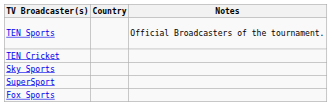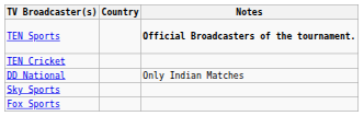 <table class="wikitable">
 <tr>
 <th>TV Broadcaster(s)</th>
 <th>Country</th>
 <th>Notes</th>
 </tr>
 <tr>
 <td><a href='#'>TEN Sports</a></td>
 <td><br><br><br></td>
-<td>Official Broadcasters of the tournament.</td>
+<td><strong>Official Broadcasters of the tournament.</strong></td>
 </tr>
 <tr>
 <td><a href='#'>TEN Cricket</a></td>
 <td></td>
 <td></td>
 </tr>
 <tr>
-<td><a href='#'>Sky Sports</a></td>
+<td><a href='#'>DD National</a></td>
 <td></td>
-<td></td>
+<td>Only Indian Matches</td>
 </tr>
 <tr>
-<td><a href='#'>SuperSport</a></td>
+<td><a href='#'>Sky Sports</a></td>
 <td></td>
 <td></td>
 </tr>
 <tr>
 <td><a href='#'>Fox Sports</a></td>
 <td></td>
 <td></td>
 </tr>
 </table>
